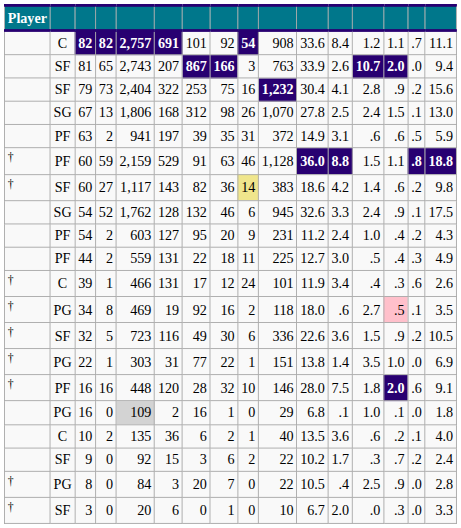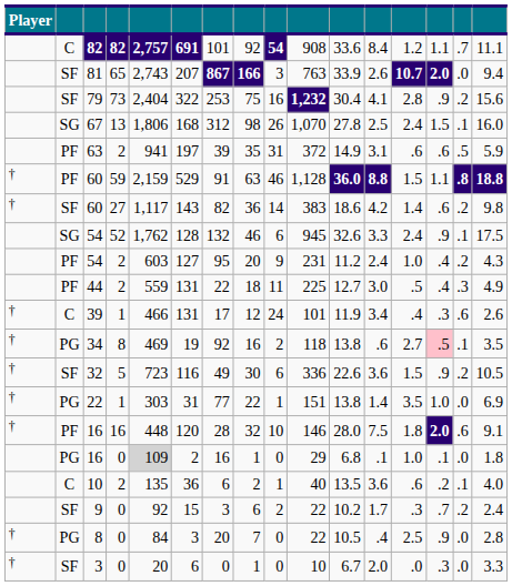 <table class="wikitable sortable" style="font-size: 95%; text-align:right;">
 <tr>
 <th style="background:#00778B; color:#FFFFFF; border-top:#280071 3px solid; border-bottom:#280071 3px solid;">Player</th>
 <th style="background:#00778B; color:#FFFFFF; border-top:#280071 3px solid; border-bottom:#280071 3px solid;"></th>
 <th style="background:#00778B; color:#FFFFFF; border-top:#280071 3px solid; border-bottom:#280071 3px solid;"></th>
 <th style="background:#00778B; color:#FFFFFF; border-top:#280071 3px solid; border-bottom:#280071 3px solid;"></th>
 <th style="background:#00778B; color:#FFFFFF; border-top:#280071 3px solid; border-bottom:#280071 3px solid;"></th>
 <th style="background:#00778B; color:#FFFFFF; border-top:#280071 3px solid; border-bottom:#280071 3px solid;"></th>
 <th style="background:#00778B; color:#FFFFFF; border-top:#280071 3px solid; border-bottom:#280071 3px solid;"></th>
 <th style="background:#00778B; color:#FFFFFF; border-top:#280071 3px solid; border-bottom:#280071 3px solid;"></th>
 <th style="background:#00778B; color:#FFFFFF; border-top:#280071 3px solid; border-bottom:#280071 3px solid;"></th>
 <th style="background:#00778B; color:#FFFFFF; border-top:#280071 3px solid; border-bottom:#280071 3px solid;"></th>
 <th style="background:#00778B; color:#FFFFFF; border-top:#280071 3px solid; border-bottom:#280071 3px solid;"></th>
 <th style="background:#00778B; color:#FFFFFF; border-top:#280071 3px solid; border-bottom:#280071 3px solid;"></th>
 <th style="background:#00778B; color:#FFFFFF; border-top:#280071 3px solid; border-bottom:#280071 3px solid;"></th>
 <th style="background:#00778B; color:#FFFFFF; border-top:#280071 3px solid; border-bottom:#280071 3px solid;"></th>
 <th style="background:#00778B; color:#FFFFFF; border-top:#280071 3px solid; border-bottom:#280071 3px solid;"></th>
 <th style="background:#00778B; color:#FFFFFF; border-top:#280071 3px solid; border-bottom:#280071 3px solid;"></th>
 </tr>
 <tr>
 <td style="text-align:left;"></td>
 <td style="text-align:center;">C</td>
 <td style="background:#280071; color:#FFFFFF;"><strong>82</strong></td>
 <td style="background:#280071; color:#FFFFFF;"><strong>82</strong></td>
 <td style="background:#280071; color:#FFFFFF;"><strong>2,757</strong></td>
 <td style="background:#280071; color:#FFFFFF;"><strong>691</strong></td>
 <td>101</td>
 <td>92</td>
 <td style="background:#280071; color:#FFFFFF;"><strong>54</strong></td>
 <td>908</td>
 <td>33.6</td>
 <td>8.4</td>
 <td>1.2</td>
 <td>1.1</td>
 <td>.7</td>
 <td>11.1</td>
 </tr>
 <tr>
 <td style="text-align:left;"></td>
 <td style="text-align:center;">SF</td>
 <td>81</td>
 <td>65</td>
 <td>2,743</td>
 <td>207</td>
 <td style="background:#280071; color:#FFFFFF;"><strong>867</strong></td>
 <td style="background:#280071; color:#FFFFFF;"><strong>166</strong></td>
 <td>3</td>
 <td>763</td>
 <td>33.9</td>
 <td>2.6</td>
 <td style="background:#280071; color:#FFFFFF;"><strong>10.7</strong></td>
 <td style="background:#280071; color:#FFFFFF;"><strong>2.0</strong></td>
 <td>.0</td>
 <td>9.4</td>
 </tr>
 <tr>
 <td style="text-align:left;"></td>
 <td style="text-align:center;">SF</td>
 <td>79</td>
 <td>73</td>
 <td>2,404</td>
 <td>322</td>
 <td>253</td>
 <td>75</td>
 <td>16</td>
 <td style="background:#280071; color:#FFFFFF;"><strong>1,232</strong></td>
 <td>30.4</td>
 <td>4.1</td>
 <td>2.8</td>
 <td>.9</td>
 <td>.2</td>
 <td>15.6</td>
 </tr>
 <tr>
 <td style="text-align:left;"></td>
 <td style="text-align:center;">SG</td>
 <td>67</td>
 <td>13</td>
 <td>1,806</td>
 <td>168</td>
 <td>312</td>
 <td>98</td>
 <td>26</td>
 <td>1,070</td>
 <td>27.8</td>
 <td>2.5</td>
 <td>2.4</td>
 <td>1.5</td>
 <td>.1</td>
-<td>13.0</td>
+<td>16.0</td>
 </tr>
 <tr>
 <td style="text-align:left;"></td>
 <td style="text-align:center;">PF</td>
 <td>63</td>
 <td>2</td>
 <td>941</td>
 <td>197</td>
 <td>39</td>
 <td>35</td>
 <td>31</td>
 <td>372</td>
 <td>14.9</td>
 <td>3.1</td>
 <td>.6</td>
 <td>.6</td>
 <td>.5</td>
 <td>5.9</td>
 </tr>
 <tr>
 <td style="text-align:left;"><sup>†</sup></td>
 <td style="text-align:center;">PF</td>
 <td>60</td>
 <td>59</td>
 <td>2,159</td>
 <td>529</td>
 <td>91</td>
 <td>63</td>
 <td>46</td>
 <td>1,128</td>
 <td style="background:#280071; color:#FFFFFF;"><strong>36.0</strong></td>
 <td style="background:#280071; color:#FFFFFF;"><strong>8.8</strong></td>
 <td>1.5</td>
 <td>1.1</td>
 <td style="background:#280071; color:#FFFFFF;"><strong>.8</strong></td>
 <td style="background:#280071; color:#FFFFFF;"><strong>18.8</strong></td>
 </tr>
 <tr>
 <td style="text-align:left;"><sup>†</sup></td>
 <td style="text-align:center;">SF</td>
 <td>60</td>
 <td>27</td>
 <td>1,117</td>
 <td>143</td>
 <td>82</td>
 <td>36</td>
-<td style="background: khaki;">14</td>
+<td>14</td>
 <td>383</td>
 <td>18.6</td>
 <td>4.2</td>
 <td>1.4</td>
 <td>.6</td>
 <td>.2</td>
 <td>9.8</td>
 </tr>
 <tr>
 <td style="text-align:left;"></td>
 <td style="text-align:center;">SG</td>
 <td>54</td>
 <td>52</td>
 <td>1,762</td>
 <td>128</td>
 <td>132</td>
 <td>46</td>
 <td>6</td>
 <td>945</td>
 <td>32.6</td>
 <td>3.3</td>
 <td>2.4</td>
 <td>.9</td>
 <td>.1</td>
 <td>17.5</td>
 </tr>
 <tr>
 <td style="text-align:left;"></td>
 <td style="text-align:center;">PF</td>
 <td>54</td>
 <td>2</td>
 <td>603</td>
 <td>127</td>
 <td>95</td>
 <td>20</td>
 <td>9</td>
 <td>231</td>
 <td>11.2</td>
 <td>2.4</td>
 <td>1.0</td>
 <td>.4</td>
 <td>.2</td>
 <td>4.3</td>
 </tr>
 <tr>
 <td style="text-align:left;"></td>
 <td style="text-align:center;">PF</td>
 <td>44</td>
 <td>2</td>
 <td>559</td>
 <td>131</td>
 <td>22</td>
 <td>18</td>
 <td>11</td>
 <td>225</td>
 <td>12.7</td>
 <td>3.0</td>
 <td>.5</td>
 <td>.4</td>
 <td>.3</td>
 <td>4.9</td>
 </tr>
 <tr>
 <td style="text-align:left;"><sup>†</sup></td>
 <td style="text-align:center;">C</td>
 <td>39</td>
 <td>1</td>
 <td>466</td>
 <td>131</td>
 <td>17</td>
 <td>12</td>
 <td>24</td>
 <td>101</td>
 <td>11.9</td>
 <td>3.4</td>
 <td>.4</td>
 <td>.3</td>
 <td>.6</td>
 <td>2.6</td>
 </tr>
 <tr>
 <td style="text-align:left;"><sup>†</sup></td>
 <td style="text-align:center;">PG</td>
 <td>34</td>
 <td>8</td>
 <td>469</td>
 <td>19</td>
 <td>92</td>
 <td>16</td>
 <td>2</td>
 <td>118</td>
-<td>18.0</td>
+<td>13.8</td>
 <td>.6</td>
 <td>2.7</td>
 <td style="background: pink;">.5</td>
 <td>.1</td>
 <td>3.5</td>
 </tr>
 <tr>
 <td style="text-align:left;"><sup>†</sup></td>
 <td style="text-align:center;">SF</td>
 <td>32</td>
 <td>5</td>
 <td>723</td>
 <td>116</td>
 <td>49</td>
 <td>30</td>
 <td>6</td>
 <td>336</td>
 <td>22.6</td>
 <td>3.6</td>
 <td>1.5</td>
 <td>.9</td>
 <td>.2</td>
 <td>10.5</td>
 </tr>
 <tr>
 <td style="text-align:left;"><sup>†</sup></td>
 <td style="text-align:center;">PG</td>
 <td>22</td>
 <td>1</td>
 <td>303</td>
 <td>31</td>
 <td>77</td>
 <td>22</td>
 <td>1</td>
 <td>151</td>
 <td>13.8</td>
 <td>1.4</td>
 <td>3.5</td>
 <td>1.0</td>
 <td>.0</td>
 <td>6.9</td>
 </tr>
 <tr>
 <td style="text-align:left;"><sup>†</sup></td>
 <td style="text-align:center;">PF</td>
 <td>16</td>
 <td>16</td>
 <td>448</td>
 <td>120</td>
 <td>28</td>
 <td>32</td>
 <td>10</td>
 <td>146</td>
 <td>28.0</td>
 <td>7.5</td>
 <td>1.8</td>
 <td style="background:#280071; color:#FFFFFF;"><strong>2.0</strong></td>
 <td>.6</td>
 <td>9.1</td>
 </tr>
 <tr>
 <td style="text-align:left;"></td>
 <td style="text-align:center;">PG</td>
 <td>16</td>
 <td>0</td>
 <td style="background: lightgrey;">109</td>
 <td>2</td>
 <td>16</td>
 <td>1</td>
 <td>0</td>
 <td>29</td>
 <td>6.8</td>
 <td>.1</td>
 <td>1.0</td>
 <td>.1</td>
 <td>.0</td>
 <td>1.8</td>
 </tr>
 <tr>
 <td style="text-align:left;"></td>
 <td style="text-align:center;">C</td>
 <td>10</td>
 <td>2</td>
 <td>135</td>
 <td>36</td>
 <td>6</td>
 <td>2</td>
 <td>1</td>
 <td>40</td>
 <td>13.5</td>
 <td>3.6</td>
 <td>.6</td>
 <td>.2</td>
 <td>.1</td>
 <td>4.0</td>
 </tr>
 <tr>
 <td style="text-align:left;"></td>
 <td style="text-align:center;">SF</td>
 <td>9</td>
 <td>0</td>
 <td>92</td>
 <td>15</td>
 <td>3</td>
 <td>6</td>
 <td>2</td>
 <td>22</td>
 <td>10.2</td>
 <td>1.7</td>
 <td>.3</td>
 <td>.7</td>
 <td>.2</td>
 <td>2.4</td>
 </tr>
 <tr>
 <td style="text-align:left;"><sup>†</sup></td>
 <td style="text-align:center;">PG</td>
 <td>8</td>
 <td>0</td>
 <td>84</td>
 <td>3</td>
 <td>20</td>
 <td>7</td>
 <td>0</td>
 <td>22</td>
 <td>10.5</td>
 <td>.4</td>
 <td>2.5</td>
 <td>.9</td>
 <td>.0</td>
 <td>2.8</td>
 </tr>
 <tr>
 <td style="text-align:left;"><sup>†</sup></td>
 <td style="text-align:center;">SF</td>
 <td>3</td>
 <td>0</td>
 <td>20</td>
 <td>6</td>
 <td>0</td>
 <td>1</td>
 <td>0</td>
 <td>10</td>
 <td>6.7</td>
 <td>2.0</td>
 <td>.0</td>
 <td>.3</td>
 <td>.0</td>
 <td>3.3</td>
 </tr>
 </table>
